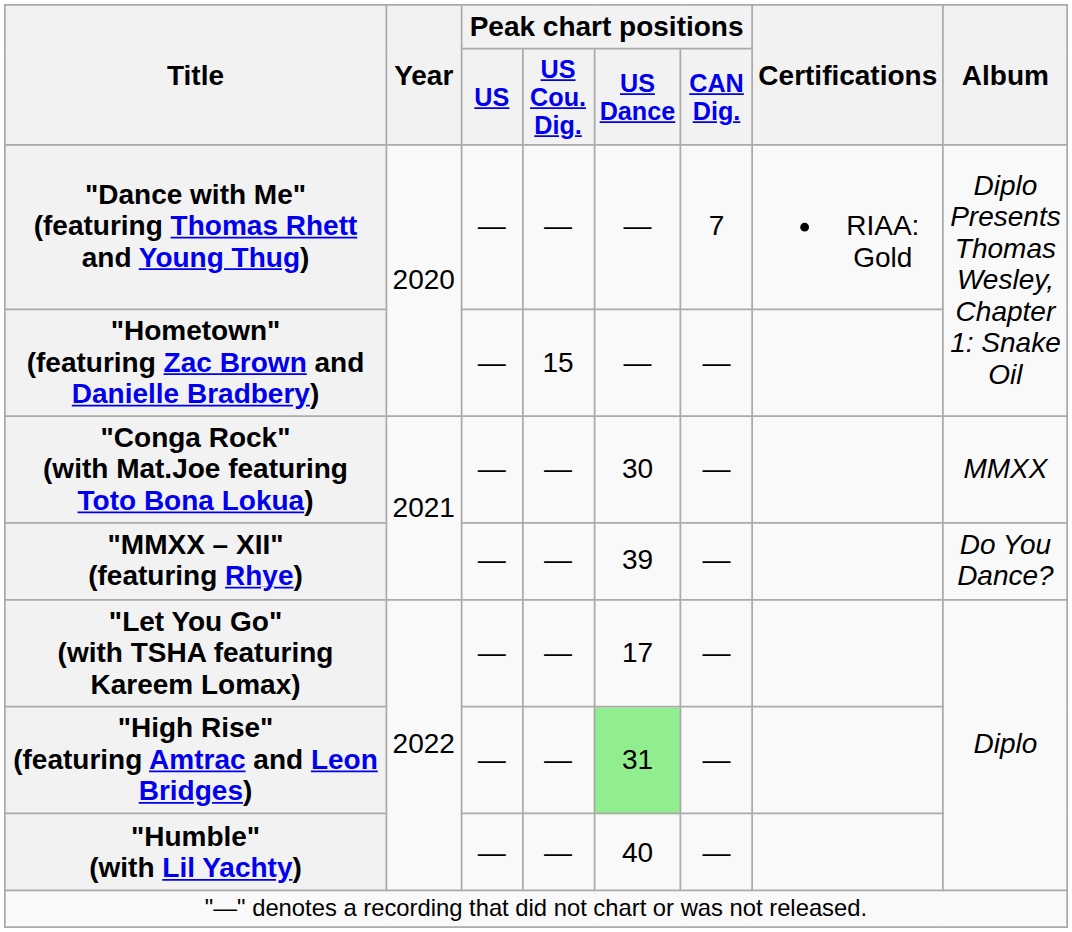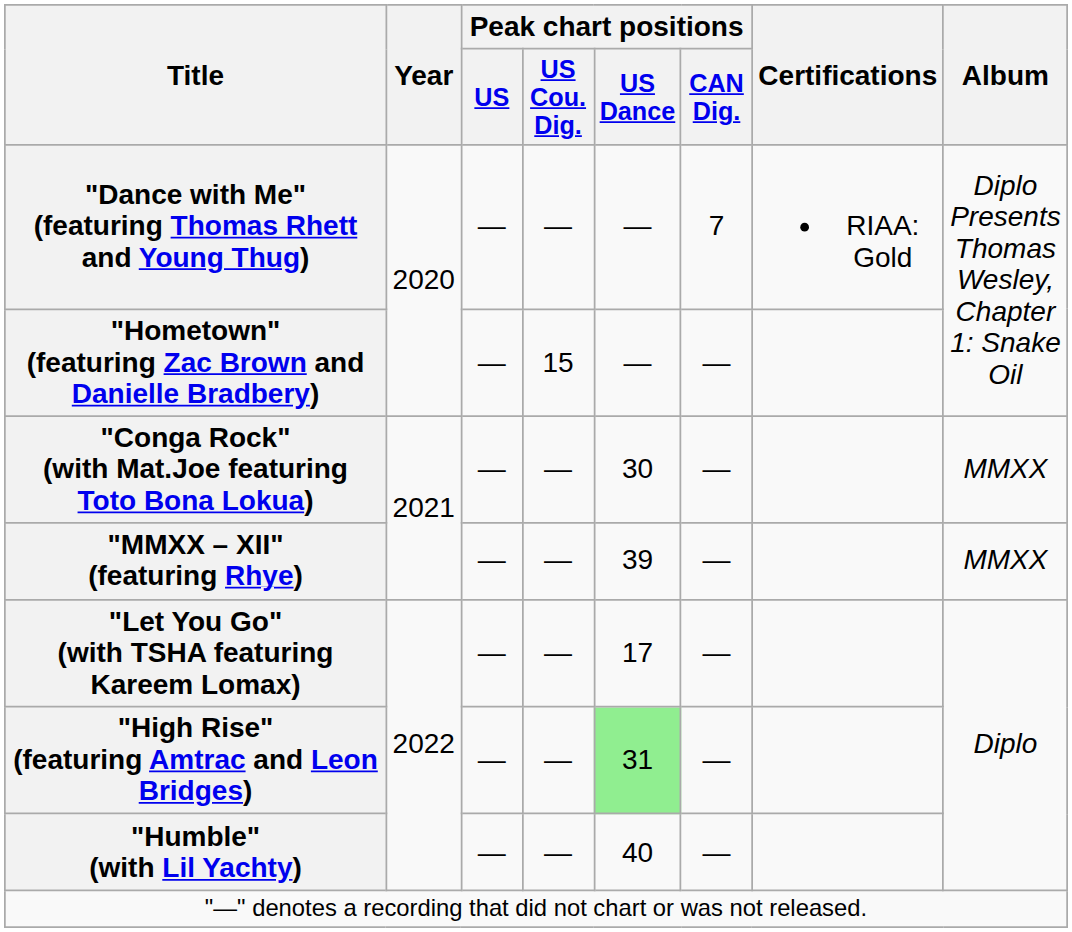 <table class="wikitable plainrowheaders" style="text-align:center;" border="1">
 <tr>
 <th scope="col" rowspan="2" style="width:20em;">Title</th>
 <th scope="col" rowspan="2">Year</th>
 <th scope="col" colspan="4">Peak chart positions</th>
 <th scope="col" rowspan="2">Certifications</th>
 <th scope="col" rowspan="2">Album</th>
 </tr>
 <tr>
 <th scope="col" style="width:2.5em;font-size:90%;"><a href='#'>US</a><br></th>
 <th scope="col" style="width:2.5em;font-size:90%;"><a href='#'>US<br>Cou.<br>Dig.</a><br></th>
 <th scope="col" style="width:2.5em;font-size:90%;"><a href='#'>US<br>Dance</a><br></th>
 <th scope="col" style="width:2.5em;font-size:90%;"><a href='#'>CAN<br>Dig.</a><br></th>
 </tr>
 <tr>
 <th scope="row">"Dance with Me"<br><span>(featuring <a href='#'>Thomas Rhett</a> and <a href='#'>Young Thug</a>)</span></th>
 <td rowspan="2">2020</td>
 <td>—</td>
 <td>—</td>
 <td>—</td>
 <td>7</td>
 <td><br><ul><li>RIAA: Gold</li></ul></td>
 <td rowspan="2"><em>Diplo Presents Thomas Wesley, Chapter 1: Snake Oil</em></td>
 </tr>
 <tr>
 <th scope="row">"Hometown"<br><span>(featuring <a href='#'>Zac Brown</a> and <a href='#'>Danielle Bradbery</a>)</span></th>
 <td>—</td>
 <td>15</td>
 <td>—</td>
 <td>—</td>
 <td></td>
 </tr>
 <tr>
 <th scope="row">"Conga Rock"<br><span>(with Mat.Joe featuring <a href='#'>Toto Bona Lokua</a>)</span></th>
 <td rowspan="2">2021</td>
 <td>—</td>
 <td>—</td>
 <td>30</td>
 <td>—</td>
 <td></td>
 <td><em>MMXX</em></td>
 </tr>
 <tr>
 <th scope="row">"MMXX – XII"<br><span>(featuring <a href='#'>Rhye</a>)</span></th>
 <td>—</td>
 <td>—</td>
 <td>39</td>
 <td>—</td>
 <td></td>
-<td><em>Do You Dance?</em></td>
+<td><em>MMXX</em></td>
 </tr>
 <tr>
 <th scope="row">"Let You Go"<br><span>(with TSHA featuring Kareem Lomax)</span></th>
 <td rowspan="3">2022</td>
 <td>—</td>
 <td>—</td>
 <td>17</td>
 <td>—</td>
 <td></td>
 <td rowspan="3"><em>Diplo</em></td>
 </tr>
 <tr>
 <th scope="row">"High Rise" <br><span>(featuring <a href='#'>Amtrac</a> and <a href='#'>Leon Bridges</a>)</span></th>
 <td>—</td>
 <td>—</td>
 <td style="background: lightgreen;">31</td>
 <td>—</td>
 <td></td>
 </tr>
 <tr>
 <th scope="row">"Humble" <br><span>(with <a href='#'>Lil Yachty</a>)</span></th>
 <td>—</td>
 <td>—</td>
 <td>40</td>
 <td>—</td>
 <td></td>
 </tr>
 <tr>
 <td colspan="8" style="font-size:85%">"—" denotes a recording that did not chart or was not released.</td>
 </tr>
 </table>
